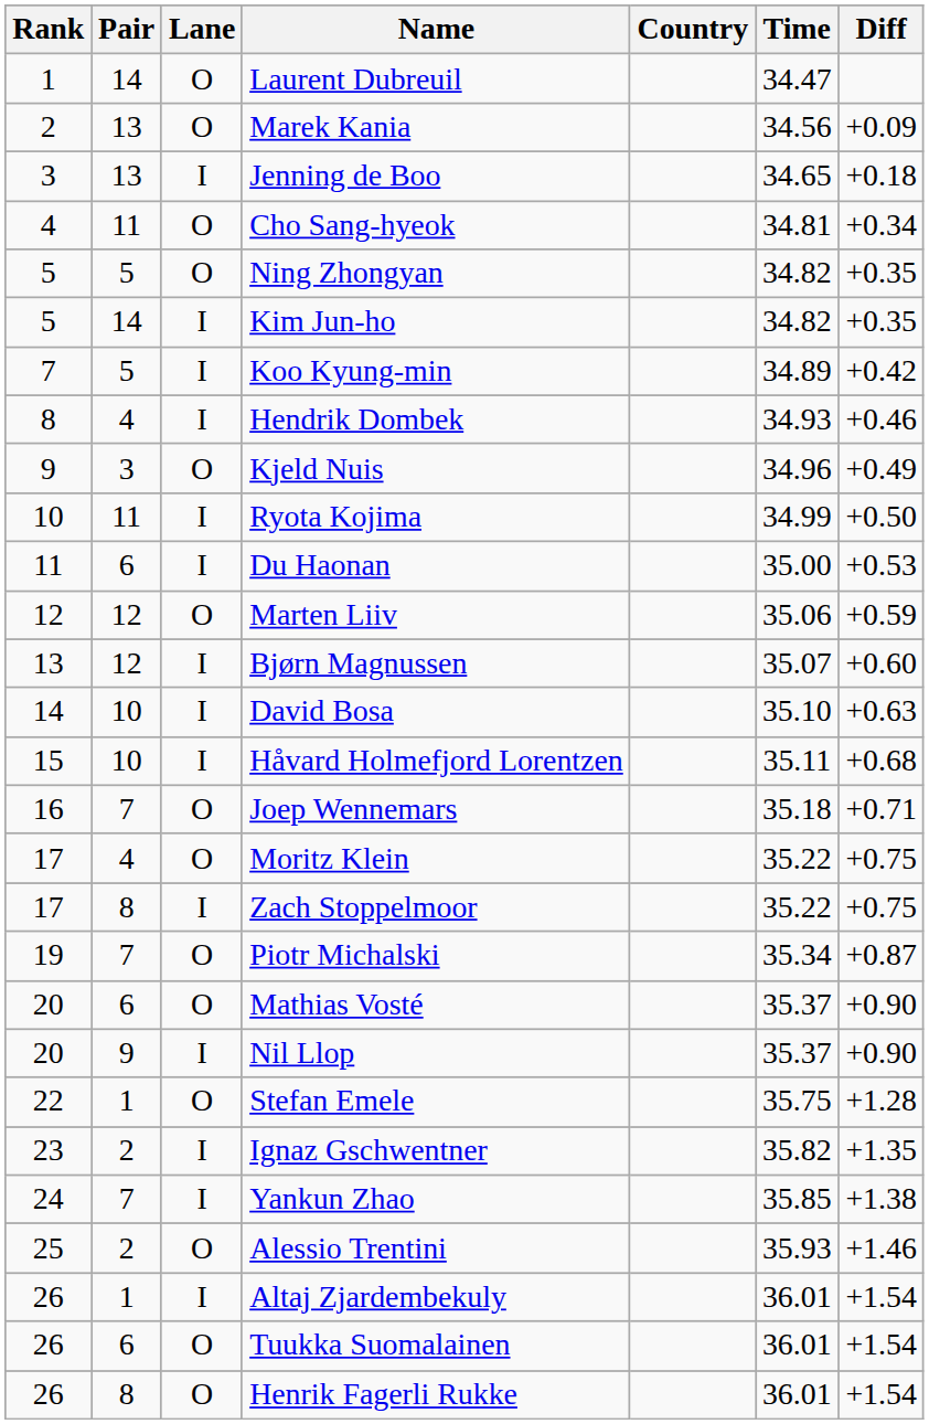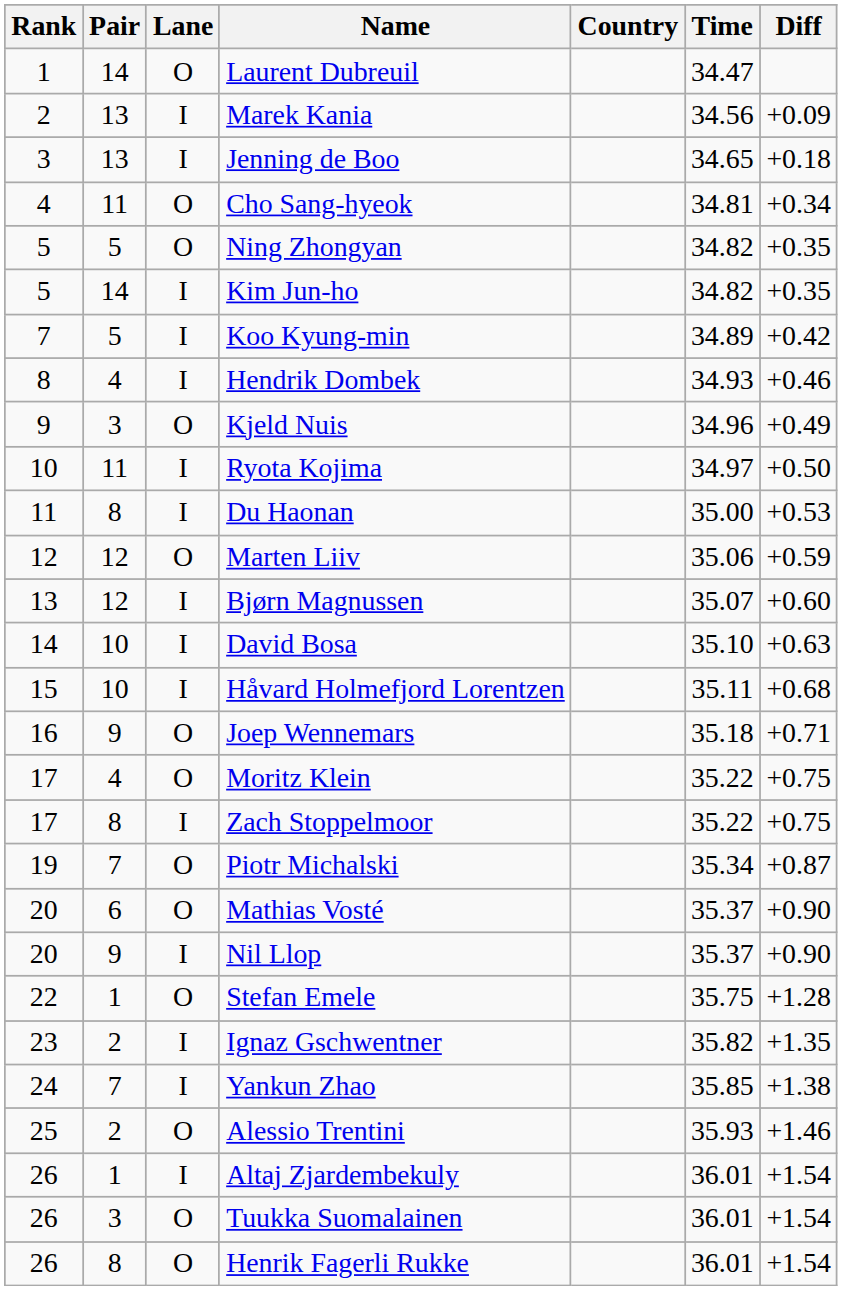 <table class="wikitable sortable" style="text-align:center">
 <tr>
 <th>Rank</th>
 <th>Pair</th>
 <th>Lane</th>
 <th>Name</th>
 <th>Country</th>
 <th>Time</th>
 <th>Diff</th>
 </tr>
 <tr>
 <td>1</td>
 <td>14</td>
 <td>O</td>
 <td align=left><a href='#'>Laurent Dubreuil</a></td>
 <td align=left></td>
 <td>34.47</td>
 <td></td>
 </tr>
 <tr>
 <td>2</td>
 <td>13</td>
-<td>O</td>
+<td>I</td>
 <td align=left><a href='#'>Marek Kania</a></td>
 <td align=left></td>
 <td>34.56</td>
 <td>+0.09</td>
 </tr>
 <tr>
 <td>3</td>
 <td>13</td>
 <td>I</td>
 <td align=left><a href='#'>Jenning de Boo</a></td>
 <td align=left></td>
 <td>34.65</td>
 <td>+0.18</td>
 </tr>
 <tr>
 <td>4</td>
 <td>11</td>
 <td>O</td>
 <td align=left><a href='#'>Cho Sang-hyeok</a></td>
 <td align=left></td>
 <td>34.81</td>
 <td>+0.34</td>
 </tr>
 <tr>
 <td>5</td>
 <td>5</td>
 <td>O</td>
 <td align=left><a href='#'>Ning Zhongyan</a></td>
 <td align=left></td>
 <td>34.82</td>
 <td>+0.35</td>
 </tr>
 <tr>
 <td>5</td>
 <td>14</td>
 <td>I</td>
 <td align=left><a href='#'>Kim Jun-ho</a></td>
 <td align=left></td>
 <td>34.82</td>
 <td>+0.35</td>
 </tr>
 <tr>
 <td>7</td>
 <td>5</td>
 <td>I</td>
 <td align=left><a href='#'>Koo Kyung-min</a></td>
 <td align=left></td>
 <td>34.89</td>
 <td>+0.42</td>
 </tr>
 <tr>
 <td>8</td>
 <td>4</td>
 <td>I</td>
 <td align=left><a href='#'>Hendrik Dombek</a></td>
 <td align=left></td>
 <td>34.93</td>
 <td>+0.46</td>
 </tr>
 <tr>
 <td>9</td>
 <td>3</td>
 <td>O</td>
 <td align=left><a href='#'>Kjeld Nuis</a></td>
 <td align=left></td>
 <td>34.96</td>
 <td>+0.49</td>
 </tr>
 <tr>
 <td>10</td>
 <td>11</td>
 <td>I</td>
 <td align=left><a href='#'>Ryota Kojima</a></td>
 <td align=left></td>
-<td>34.99</td>
+<td>34.97</td>
 <td>+0.50</td>
 </tr>
 <tr>
 <td>11</td>
-<td>6</td>
+<td>8</td>
 <td>I</td>
 <td align=left><a href='#'>Du Haonan</a></td>
 <td align=left></td>
 <td>35.00</td>
 <td>+0.53</td>
 </tr>
 <tr>
 <td>12</td>
 <td>12</td>
 <td>O</td>
 <td align=left><a href='#'>Marten Liiv</a></td>
 <td align=left></td>
 <td>35.06</td>
 <td>+0.59</td>
 </tr>
 <tr>
 <td>13</td>
 <td>12</td>
 <td>I</td>
 <td align=left><a href='#'>Bjørn Magnussen</a></td>
 <td align=left></td>
 <td>35.07</td>
 <td>+0.60</td>
 </tr>
 <tr>
 <td>14</td>
 <td>10</td>
 <td>I</td>
 <td align=left><a href='#'>David Bosa</a></td>
 <td align=left></td>
 <td>35.10</td>
 <td>+0.63</td>
 </tr>
 <tr>
 <td>15</td>
 <td>10</td>
 <td>I</td>
 <td align=left><a href='#'>Håvard Holmefjord Lorentzen</a></td>
 <td align=left></td>
 <td>35.11</td>
 <td>+0.68</td>
 </tr>
 <tr>
 <td>16</td>
-<td>7</td>
+<td>9</td>
 <td>O</td>
 <td align=left><a href='#'>Joep Wennemars</a></td>
 <td align=left></td>
 <td>35.18</td>
 <td>+0.71</td>
 </tr>
 <tr>
 <td>17</td>
 <td>4</td>
 <td>O</td>
 <td align=left><a href='#'>Moritz Klein</a></td>
 <td align=left></td>
 <td>35.22</td>
 <td>+0.75</td>
 </tr>
 <tr>
 <td>17</td>
 <td>8</td>
 <td>I</td>
 <td align=left><a href='#'>Zach Stoppelmoor</a></td>
 <td align=left></td>
 <td>35.22</td>
 <td>+0.75</td>
 </tr>
 <tr>
 <td>19</td>
 <td>7</td>
 <td>O</td>
 <td align=left><a href='#'>Piotr Michalski</a></td>
 <td align=left></td>
 <td>35.34</td>
 <td>+0.87</td>
 </tr>
 <tr>
 <td>20</td>
 <td>6</td>
 <td>O</td>
 <td align=left><a href='#'>Mathias Vosté</a></td>
 <td align=left></td>
 <td>35.37</td>
 <td>+0.90</td>
 </tr>
 <tr>
 <td>20</td>
 <td>9</td>
 <td>I</td>
 <td align=left><a href='#'>Nil Llop</a></td>
 <td align=left></td>
 <td>35.37</td>
 <td>+0.90</td>
 </tr>
 <tr>
 <td>22</td>
 <td>1</td>
 <td>O</td>
 <td align=left><a href='#'>Stefan Emele</a></td>
 <td align=left></td>
 <td>35.75</td>
 <td>+1.28</td>
 </tr>
 <tr>
 <td>23</td>
 <td>2</td>
 <td>I</td>
 <td align=left><a href='#'>Ignaz Gschwentner</a></td>
 <td align=left></td>
 <td>35.82</td>
 <td>+1.35</td>
 </tr>
 <tr>
 <td>24</td>
 <td>7</td>
 <td>I</td>
 <td align=left><a href='#'>Yankun Zhao</a></td>
 <td align=left></td>
 <td>35.85</td>
 <td>+1.38</td>
 </tr>
 <tr>
 <td>25</td>
 <td>2</td>
 <td>O</td>
 <td align=left><a href='#'>Alessio Trentini</a></td>
 <td align=left></td>
 <td>35.93</td>
 <td>+1.46</td>
 </tr>
 <tr>
 <td>26</td>
 <td>1</td>
 <td>I</td>
 <td align=left><a href='#'>Altaj Zjardembekuly</a></td>
 <td align=left></td>
 <td>36.01</td>
 <td>+1.54</td>
 </tr>
 <tr>
 <td>26</td>
-<td>6</td>
+<td>3</td>
 <td>O</td>
 <td align=left><a href='#'>Tuukka Suomalainen</a></td>
 <td align=left></td>
 <td>36.01</td>
 <td>+1.54</td>
 </tr>
 <tr>
 <td>26</td>
 <td>8</td>
 <td>O</td>
 <td align=left><a href='#'>Henrik Fagerli Rukke</a></td>
 <td align=left></td>
 <td>36.01</td>
 <td>+1.54</td>
 </tr>
 </table>
